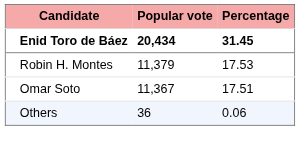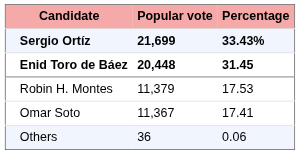 <table style="border: 1px solid #666666; border-collapse: collapse" align="center" cellpadding="6">
 <tr style="background-color: #F5A9A9">
 <th colspan="2">Candidate</th>
 <th>Popular vote</th>
 <th>Percentage</th>
 </tr>
+<tr style="background-color: #F0F5FE">
+<td style="border-top: 1px solid #DDDDDD"></td>
+<td style="border-top: 1px solid #DDDDDD"><strong>Sergio Ortíz</strong></td>
+<td style="border-top: 1px solid #DDDDDD"><strong>21,699</strong></td>
+<td style="border-top: 1px solid #DDDDDD"><strong>33.43%</strong></td>
+</tr>
 <tr>
 <td style="border-top: 1px solid #DDDDDD"></td>
 <td style="border-top: 1px solid #DDDDDD"><strong>Enid Toro de Báez</strong></td>
-<td style="border-top: 1px solid #DDDDDD"><strong>20,434</strong></td>
+<td style="border-top: 1px solid #DDDDDD"><strong>20,448</strong></td>
 <td style="border-top: 1px solid #DDDDDD"><strong>31.45</strong></td>
 </tr>
 <tr>
 <td style="border-top: 1px solid #666666"></td>
 <td style="border-top: 1px solid #666666">Robin H. Montes</td>
 <td style="border-top: 1px solid #666666">11,379</td>
 <td style="border-top: 1px solid #666666">17.53</td>
 </tr>
 <tr>
 <td style="border-top: 1px solid #DDDDDD"></td>
 <td style="border-top: 1px solid #DDDDDD">Omar Soto</td>
 <td style="border-top: 1px solid #DDDDDD">11,367</td>
-<td style="border-top: 1px solid #DDDDDD">17.51</td>
+<td style="border-top: 1px solid #DDDDDD">17.41</td>
 </tr>
 <tr style="background-color: #F0F5FE">
 <td style="border-top: 1px solid #DDDDDD"></td>
 <td style="border-top: 1px solid #DDDDDD">Others</td>
 <td style="border-top: 1px solid #DDDDDD">36</td>
 <td style="border-top: 1px solid #DDDDDD">0.06</td>
 </tr>
 </table>
